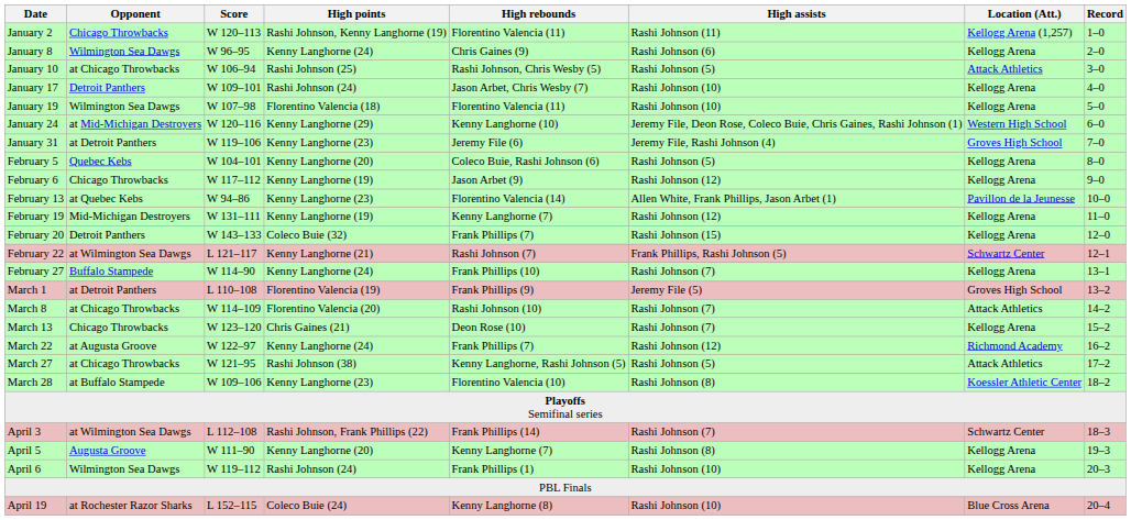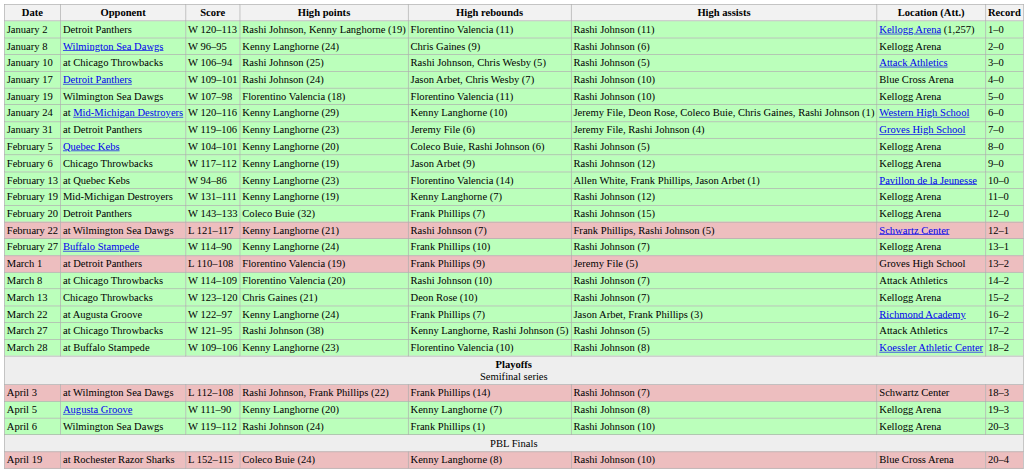 <table class="wikitable">
 <tr>
 <th>Date</th>
 <th>Opponent</th>
 <th>Score</th>
 <th>High points</th>
 <th>High rebounds</th>
 <th>High assists</th>
 <th>Location (Att.)</th>
 <th>Record</th>
 </tr>
 <tr bgcolor="#bbffbb">
 <td>January 2</td>
-<td><a href='#'>Chicago Throwbacks</a></td>
+<td>Detroit Panthers</td>
 <td>W 120–113</td>
 <td>Rashi Johnson, Kenny Langhorne (19)</td>
 <td>Florentino Valencia (11)</td>
 <td>Rashi Johnson (11)</td>
 <td><a href='#'>Kellogg Arena</a> (1,257)</td>
 <td>1–0</td>
 </tr>
 <tr bgcolor="#bbffbb">
 <td>January 8</td>
 <td><a href='#'>Wilmington Sea Dawgs</a></td>
 <td>W 96–95</td>
 <td>Kenny Langhorne (24)</td>
 <td>Chris Gaines (9)</td>
 <td>Rashi Johnson (6)</td>
 <td>Kellogg Arena</td>
 <td>2–0</td>
 </tr>
 <tr bgcolor="#bbffbb">
 <td>January 10</td>
 <td>at Chicago Throwbacks</td>
 <td>W 106–94</td>
 <td>Rashi Johnson (25)</td>
 <td>Rashi Johnson, Chris Wesby (5)</td>
 <td>Rashi Johnson (5)</td>
 <td><a href='#'>Attack Athletics</a></td>
 <td>3–0</td>
 </tr>
 <tr bgcolor="#bbffbb">
 <td>January 17</td>
 <td><a href='#'>Detroit Panthers</a></td>
 <td>W 109–101</td>
 <td>Rashi Johnson (24)</td>
 <td>Jason Arbet, Chris Wesby (7)</td>
 <td>Rashi Johnson (10)</td>
-<td>Kellogg Arena</td>
+<td>Blue Cross Arena</td>
 <td>4–0</td>
 </tr>
 <tr bgcolor="#bbffbb">
 <td>January 19</td>
 <td>Wilmington Sea Dawgs</td>
 <td>W 107–98</td>
 <td>Florentino Valencia (18)</td>
 <td>Florentino Valencia (11)</td>
 <td>Rashi Johnson (10)</td>
 <td>Kellogg Arena</td>
 <td>5–0</td>
 </tr>
 <tr bgcolor="#bbffbb">
 <td>January 24</td>
 <td>at <a href='#'>Mid-Michigan Destroyers</a></td>
 <td>W 120–116</td>
 <td>Kenny Langhorne (29)</td>
 <td>Kenny Langhorne (10)</td>
 <td>Jeremy File, Deon Rose, Coleco Buie, Chris Gaines, Rashi Johnson (1)</td>
 <td><a href='#'>Western High School</a></td>
 <td>6–0</td>
 </tr>
 <tr bgcolor="#bbffbb">
 <td>January 31</td>
 <td>at Detroit Panthers</td>
 <td>W 119–106</td>
 <td>Kenny Langhorne (23)</td>
 <td>Jeremy File (6)</td>
 <td>Jeremy File, Rashi Johnson (4)</td>
 <td><a href='#'>Groves High School</a></td>
 <td>7–0</td>
 </tr>
 <tr bgcolor="#bbffbb">
 <td>February 5</td>
 <td><a href='#'>Quebec Kebs</a></td>
 <td>W 104–101</td>
 <td>Kenny Langhorne (20)</td>
 <td>Coleco Buie, Rashi Johnson (6)</td>
 <td>Rashi Johnson (5)</td>
 <td>Kellogg Arena</td>
 <td>8–0</td>
 </tr>
 <tr bgcolor="#bbffbb">
 <td>February 6</td>
 <td>Chicago Throwbacks</td>
 <td>W 117–112</td>
 <td>Kenny Langhorne (19)</td>
 <td>Jason Arbet (9)</td>
 <td>Rashi Johnson (12)</td>
 <td>Kellogg Arena</td>
 <td>9–0</td>
 </tr>
 <tr bgcolor="#bbffbb">
 <td>February 13</td>
 <td>at Quebec Kebs</td>
 <td>W 94–86</td>
 <td>Kenny Langhorne (23)</td>
 <td>Florentino Valencia (14)</td>
 <td>Allen White, Frank Phillips, Jason Arbet (1)</td>
 <td><a href='#'>Pavillon de la Jeunesse</a></td>
 <td>10–0</td>
 </tr>
 <tr bgcolor="#bbffbb">
 <td>February 19</td>
 <td>Mid-Michigan Destroyers</td>
 <td>W 131–111</td>
 <td>Kenny Langhorne (19)</td>
 <td>Kenny Langhorne (7)</td>
 <td>Rashi Johnson (12)</td>
 <td>Kellogg Arena</td>
 <td>11–0</td>
 </tr>
 <tr bgcolor="#bbffbb">
 <td>February 20</td>
 <td>Detroit Panthers</td>
 <td>W 143–133</td>
 <td>Coleco Buie (32)</td>
 <td>Frank Phillips (7)</td>
 <td>Rashi Johnson (15)</td>
 <td>Kellogg Arena</td>
 <td>12–0</td>
 </tr>
 <tr bgcolor="#edbebf">
 <td>February 22</td>
 <td>at Wilmington Sea Dawgs</td>
 <td>L 121–117</td>
 <td>Kenny Langhorne (21)</td>
 <td>Rashi Johnson (7)</td>
 <td>Frank Phillips, Rashi Johnson (5)</td>
 <td><a href='#'>Schwartz Center</a></td>
 <td>12–1</td>
 </tr>
 <tr bgcolor="#bbffbb">
 <td>February 27</td>
 <td><a href='#'>Buffalo Stampede</a></td>
 <td>W 114–90</td>
 <td>Kenny Langhorne (24)</td>
 <td>Frank Phillips (10)</td>
 <td>Rashi Johnson (7)</td>
 <td>Kellogg Arena</td>
 <td>13–1</td>
 </tr>
 <tr bgcolor="#edbebf">
 <td>March 1</td>
 <td>at Detroit Panthers</td>
 <td>L 110–108</td>
 <td>Florentino Valencia (19)</td>
 <td>Frank Phillips (9)</td>
 <td>Jeremy File (5)</td>
 <td>Groves High School</td>
 <td>13–2</td>
 </tr>
 <tr bgcolor="#bbffbb">
 <td>March 8</td>
 <td>at Chicago Throwbacks</td>
 <td>W 114–109</td>
 <td>Florentino Valencia (20)</td>
 <td>Rashi Johnson (10)</td>
 <td>Rashi Johnson (7)</td>
 <td>Attack Athletics</td>
 <td>14–2</td>
 </tr>
 <tr bgcolor="#bbffbb">
 <td>March 13</td>
 <td>Chicago Throwbacks</td>
 <td>W 123–120</td>
 <td>Chris Gaines (21)</td>
 <td>Deon Rose (10)</td>
 <td>Rashi Johnson (7)</td>
 <td>Kellogg Arena</td>
 <td>15–2</td>
 </tr>
 <tr bgcolor="#bbffbb">
 <td>March 22</td>
 <td>at Augusta Groove</td>
 <td>W 122–97</td>
 <td>Kenny Langhorne (24)</td>
 <td>Frank Phillips (7)</td>
-<td>Rashi Johnson (12)</td>
+<td>Jason Arbet, Frank Phillips (3)</td>
 <td><a href='#'>Richmond Academy</a></td>
 <td>16–2</td>
 </tr>
 <tr bgcolor="#bbffbb">
 <td>March 27</td>
 <td>at Chicago Throwbacks</td>
 <td>W 121–95</td>
 <td>Rashi Johnson (38)</td>
 <td>Kenny Langhorne, Rashi Johnson (5)</td>
 <td>Rashi Johnson (5)</td>
 <td>Attack Athletics</td>
 <td>17–2</td>
 </tr>
 <tr bgcolor="#bbffbb">
 <td>March 28</td>
 <td>at Buffalo Stampede</td>
 <td>W 109–106</td>
 <td>Kenny Langhorne (23)</td>
 <td>Florentino Valencia (10)</td>
 <td>Rashi Johnson (8)</td>
 <td><a href='#'>Koessler Athletic Center</a></td>
 <td>18–2</td>
 </tr>
 <tr bgcolor=#eeeeee>
 <td colspan=9 align=center><strong>Playoffs</strong> <br> Semifinal series</td>
 </tr>
 <tr bgcolor="#edbebf">
 <td>April 3</td>
 <td>at Wilmington Sea Dawgs</td>
 <td>L 112–108</td>
 <td>Rashi Johnson, Frank Phillips (22)</td>
 <td>Frank Phillips (14)</td>
 <td>Rashi Johnson (7)</td>
 <td>Schwartz Center</td>
 <td>18–3</td>
 </tr>
 <tr bgcolor="#bbffbb">
 <td>April 5</td>
 <td><a href='#'>Augusta Groove</a></td>
 <td>W 111–90</td>
 <td>Kenny Langhorne (20)</td>
 <td>Kenny Langhorne (7)</td>
 <td>Rashi Johnson (8)</td>
 <td>Kellogg Arena</td>
 <td>19–3</td>
 </tr>
 <tr bgcolor="#bbffbb">
 <td>April 6</td>
 <td>Wilmington Sea Dawgs</td>
 <td>W 119–112</td>
 <td>Rashi Johnson (24)</td>
 <td>Frank Phillips (1)</td>
 <td>Rashi Johnson (10)</td>
 <td>Kellogg Arena</td>
 <td>20–3</td>
 </tr>
 <tr bgcolor=#eeeeee>
 <td colspan=9 align=center>PBL Finals</td>
 </tr>
 <tr bgcolor="#edbebf">
 <td>April 19</td>
 <td>at Rochester Razor Sharks</td>
 <td>L 152–115</td>
 <td>Coleco Buie (24)</td>
 <td>Kenny Langhorne (8)</td>
 <td>Rashi Johnson (10)</td>
 <td>Blue Cross Arena</td>
 <td>20–4</td>
 </tr>
 </table>
